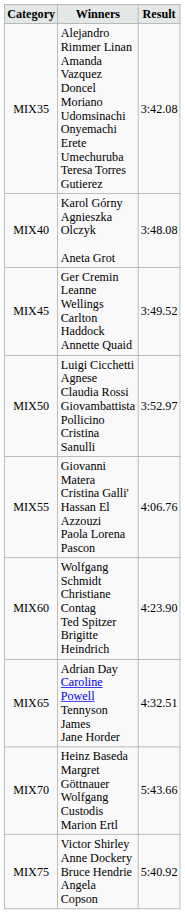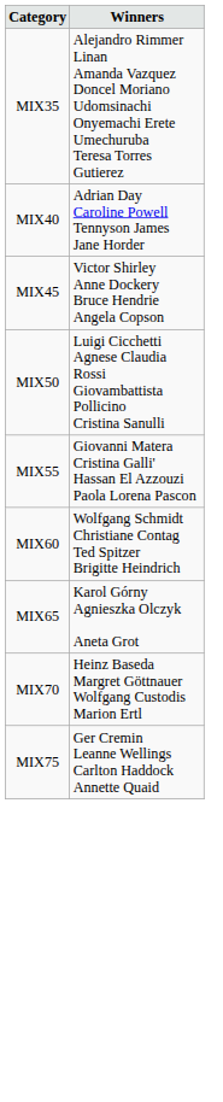 <table class="wikitable" width=35%>
 <tr>
 <td width=15% align="center" bgcolor=#E3E7E6><strong>Category</strong></td>
 <td align="center" bgcolor=#E3E7E6> <strong>Winners</strong></td>
-<td width=15% align="center" bgcolor=#E3E7E6><strong>Result</strong></td>
 </tr>
 <tr>
 <td align="center">MIX35</td>
 <td> Alejandro Rimmer Linan<br> Amanda Vazquez Doncel Moriano<br> Udomsinachi Onyemachi Erete Umechuruba<br> Teresa Torres Gutierez</td>
-<td>3:42.08</td>
 </tr>
 <tr>
 <td align="center">MIX40</td>
-<td> Karol Górny<br> Agnieszka Olczyk<br> <br> Aneta Grot</td>
-<td>3:48.08</td>
+<td> Adrian Day<br> <a href='#'>Caroline Powell</a><br> Tennyson James<br> Jane Horder</td>
 </tr>
 <tr>
 <td align="center">MIX45</td>
-<td> Ger Cremin<br>  Leanne Wellings<br> Carlton Haddock<br> Annette Quaid</td>
-<td>3:49.52</td>
+<td> Victor Shirley<br> Anne Dockery<br> Bruce Hendrie<br> Angela Copson</td>
 </tr>
 <tr>
 <td align="center">MIX50</td>
 <td> Luigi Cicchetti<br> Agnese Claudia Rossi<br> Giovambattista Pollicino<br> Cristina Sanulli</td>
-<td>3:52.97</td>
 </tr>
 <tr>
 <td align="center">MIX55</td>
 <td> Giovanni Matera<br> Cristina Galli'<br> Hassan El Azzouzi<br> Paola Lorena Pascon</td>
-<td>4:06.76</td>
 </tr>
 <tr>
 <td align="center">MIX60</td>
 <td> Wolfgang Schmidt<br> Christiane Contag<br> Ted Spitzer<br> Brigitte Heindrich</td>
-<td>4:23.90</td>
 </tr>
 <tr>
 <td align="center">MIX65</td>
-<td> Adrian Day<br> <a href='#'>Caroline Powell</a><br> Tennyson James<br> Jane Horder</td>
-<td>4:32.51</td>
+<td> Karol Górny<br> Agnieszka Olczyk<br> <br> Aneta Grot</td>
 </tr>
 <tr>
 <td align="center">MIX70</td>
 <td> Heinz Baseda<br> Margret Göttnauer<br> Wolfgang Custodis<br> Marion Ertl</td>
-<td>5:43.66</td>
 </tr>
 <tr>
 <td align="center">MIX75</td>
-<td> Victor Shirley<br> Anne Dockery<br> Bruce Hendrie<br> Angela Copson</td>
-<td>5:40.92</td>
+<td> Ger Cremin<br>  Leanne Wellings<br> Carlton Haddock<br> Annette Quaid</td>
 </tr>
 </table>
